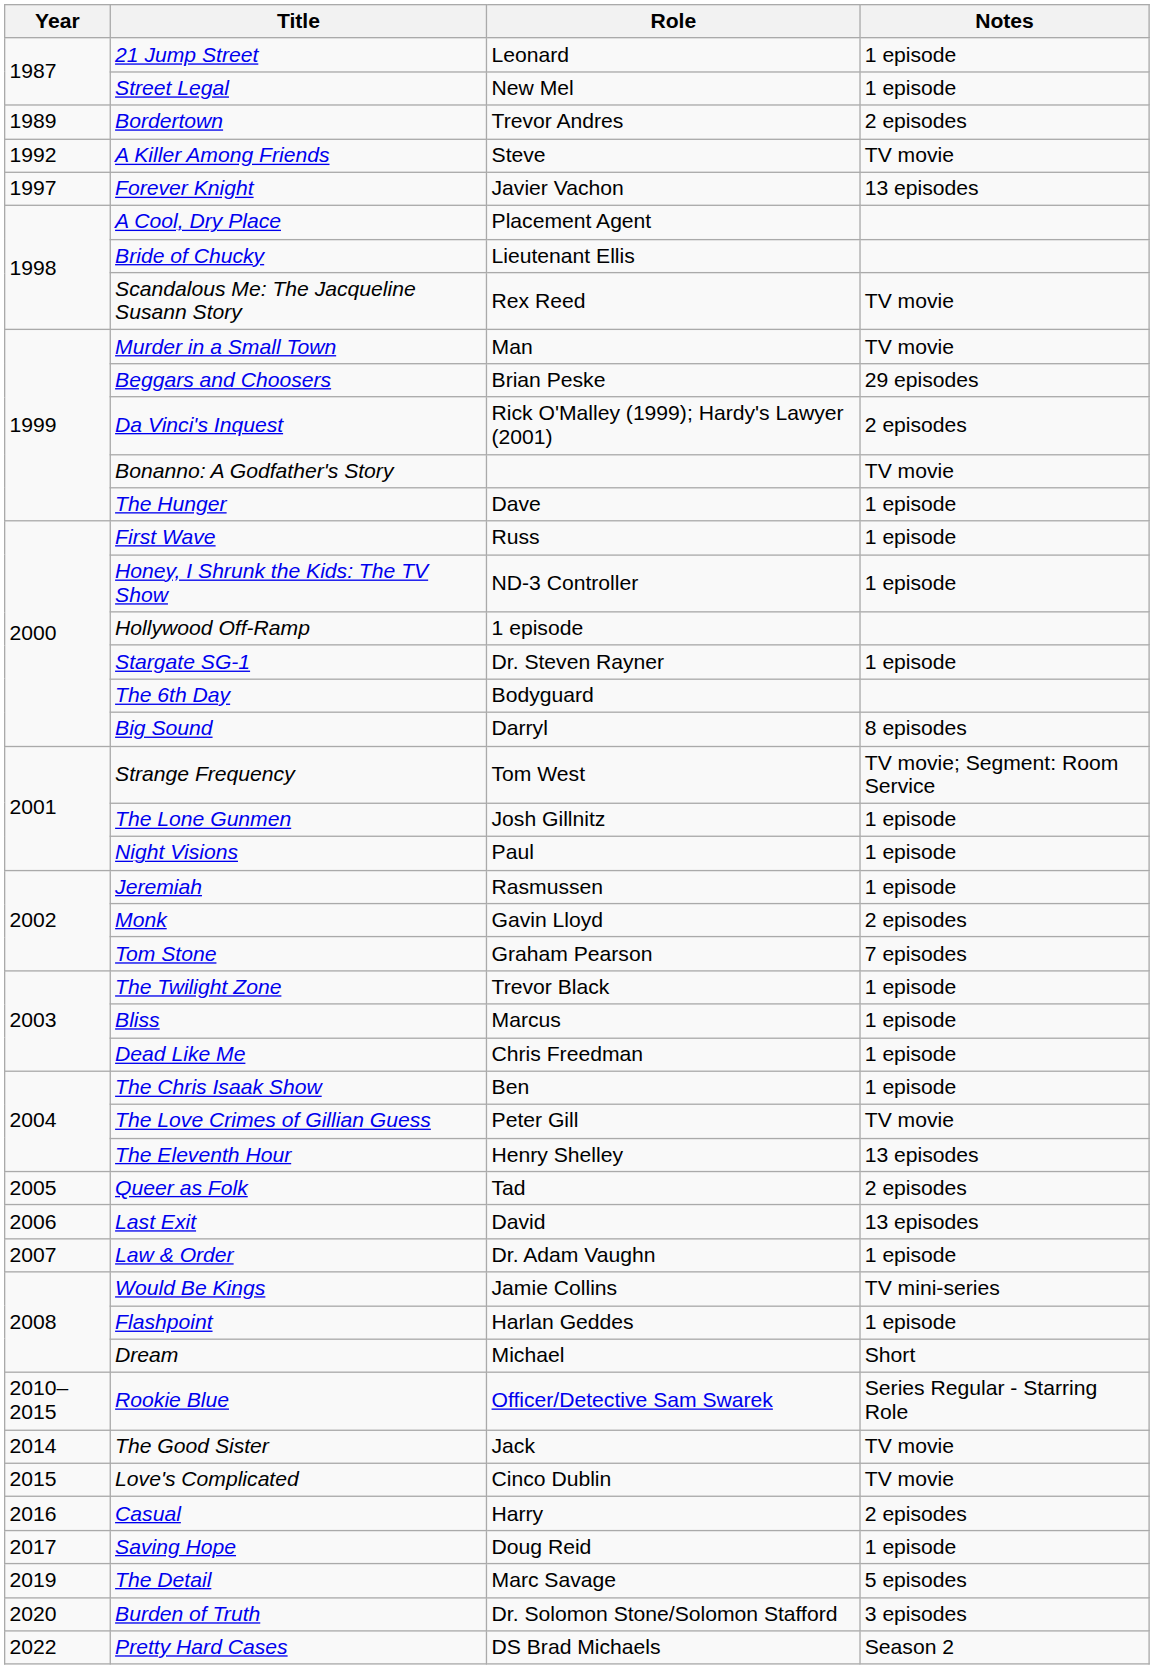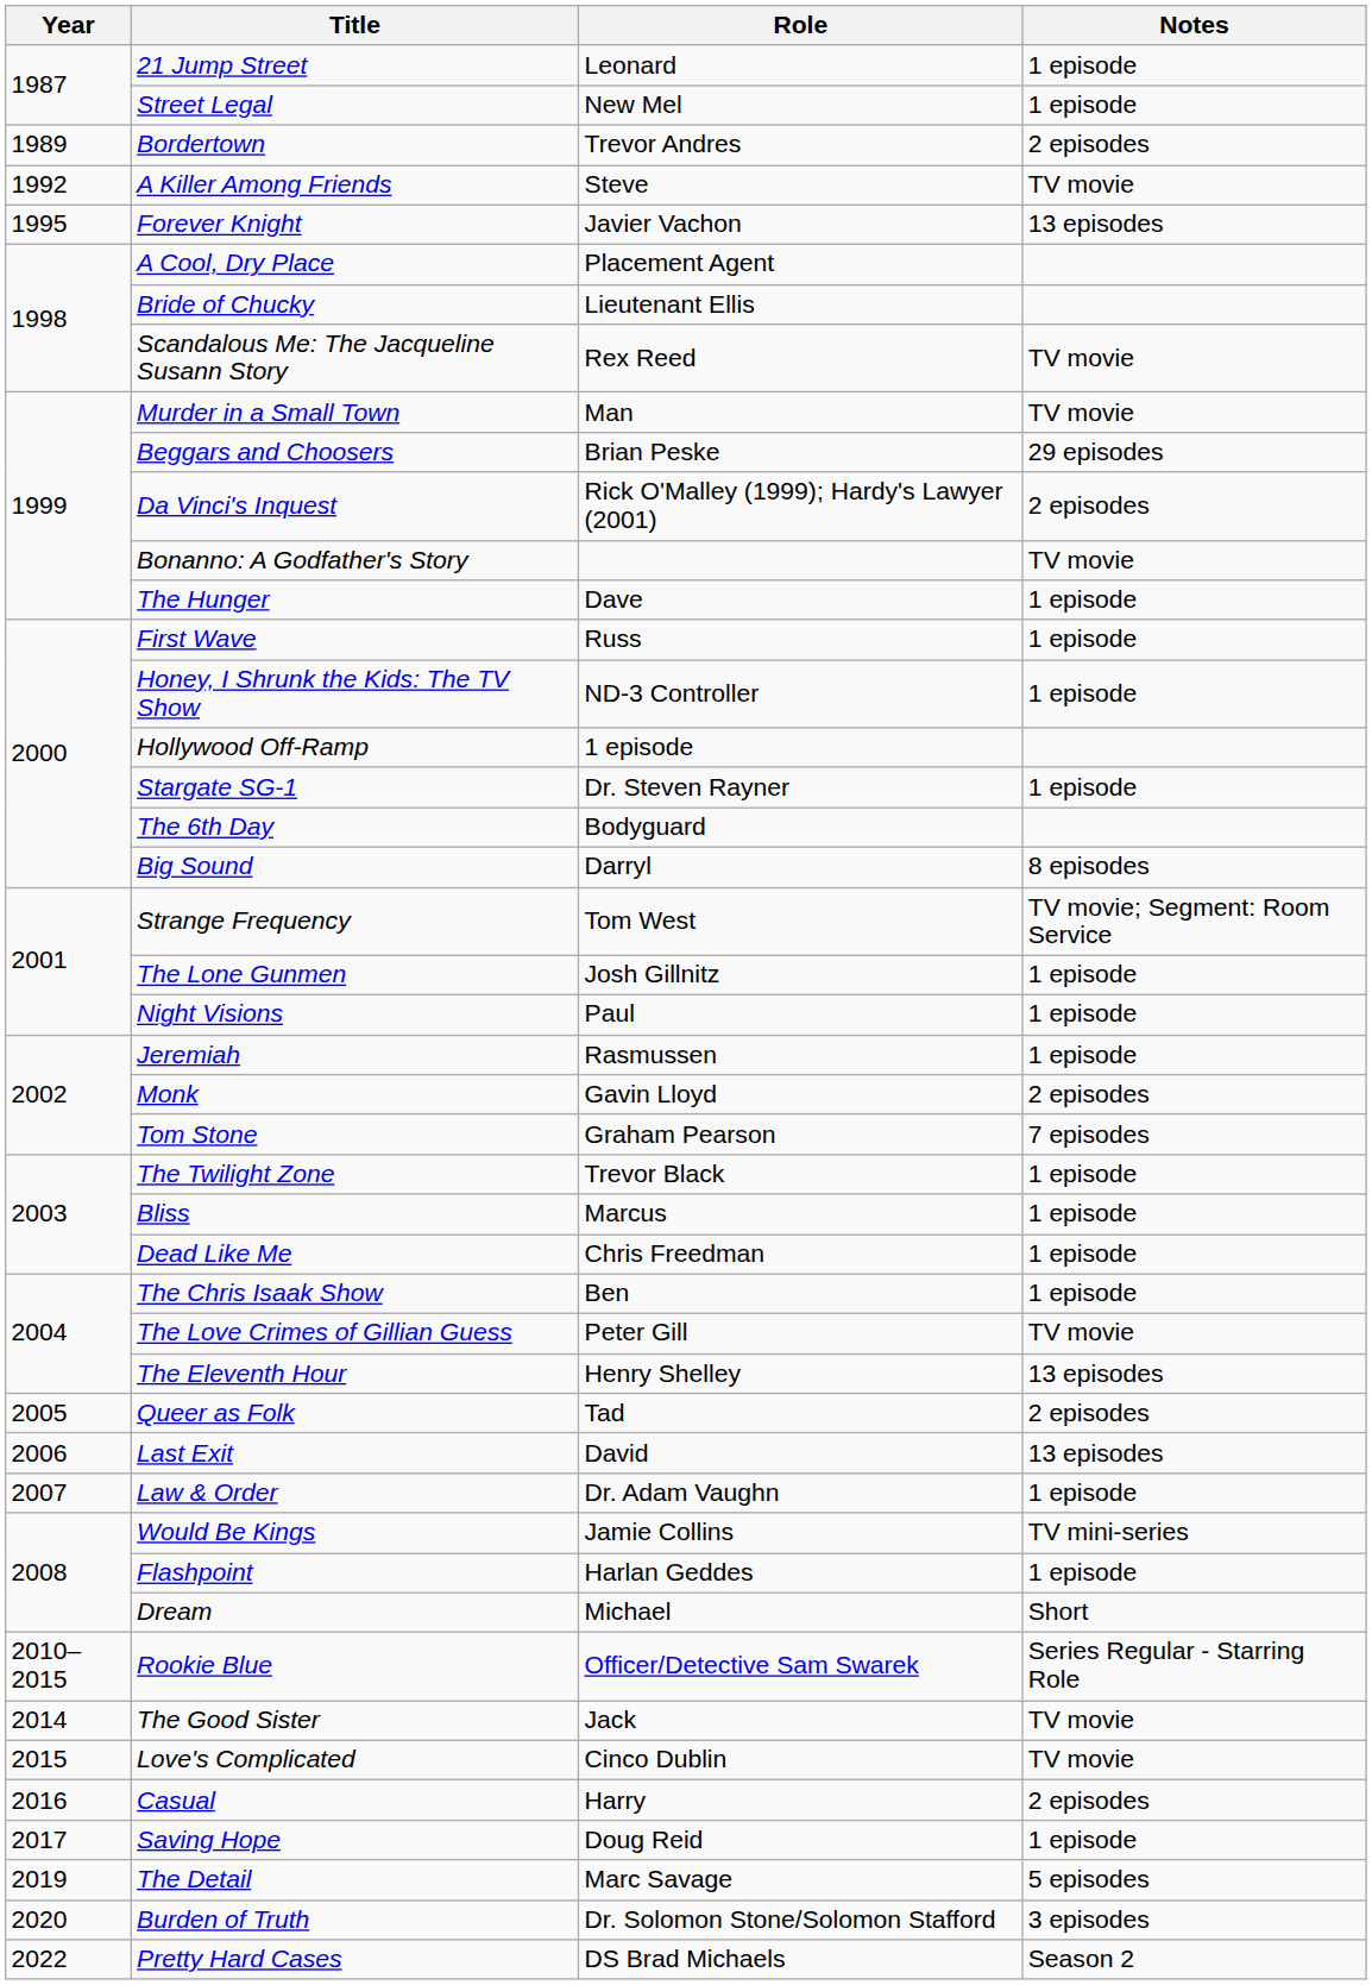 <table class="wikitable sortable">
 <tr>
 <th>Year</th>
 <th>Title</th>
 <th>Role</th>
 <th>Notes</th>
 </tr>
 <tr>
 <td rowspan=2>1987</td>
 <td><em><a href='#'>21 Jump Street</a></em></td>
 <td>Leonard</td>
 <td>1 episode</td>
 </tr>
 <tr>
 <td><em><a href='#'>Street Legal</a></em></td>
 <td>New Mel</td>
 <td>1 episode</td>
 </tr>
 <tr>
 <td>1989</td>
 <td><em><a href='#'>Bordertown</a></em></td>
 <td>Trevor Andres</td>
 <td>2 episodes</td>
 </tr>
 <tr>
 <td>1992</td>
 <td data-sort-value="Killer Among Friends, A"><em><a href='#'>A Killer Among Friends</a></em></td>
 <td>Steve</td>
 <td>TV movie</td>
 </tr>
 <tr>
-<td>1997</td>
+<td>1995</td>
 <td><em><a href='#'>Forever Knight</a></em></td>
 <td>Javier Vachon</td>
 <td>13 episodes</td>
 </tr>
 <tr>
 <td rowspan=3>1998</td>
 <td data-sort-value="Cool, Dry Place, A"><em><a href='#'>A Cool, Dry Place</a></em></td>
 <td>Placement Agent</td>
 <td></td>
 </tr>
 <tr>
 <td><em><a href='#'>Bride of Chucky</a></em></td>
 <td>Lieutenant Ellis</td>
 <td></td>
 </tr>
 <tr>
 <td><em>Scandalous Me: The Jacqueline Susann Story</em></td>
 <td>Rex Reed</td>
 <td>TV movie</td>
 </tr>
 <tr>
 <td rowspan=5>1999</td>
 <td><em><a href='#'>Murder in a Small Town</a></em></td>
 <td>Man</td>
 <td>TV movie</td>
 </tr>
 <tr>
 <td><em><a href='#'>Beggars and Choosers</a></em></td>
 <td>Brian Peske</td>
 <td>29 episodes</td>
 </tr>
 <tr>
 <td><em><a href='#'>Da Vinci's Inquest</a></em></td>
 <td>Rick O'Malley (1999); Hardy's Lawyer (2001)</td>
 <td>2 episodes</td>
 </tr>
 <tr>
 <td><em>Bonanno: A Godfather's Story</em></td>
 <td></td>
 <td>TV movie</td>
 </tr>
 <tr>
 <td data-sort-value="Hunger, The"><em><a href='#'>The Hunger</a></em></td>
 <td>Dave</td>
 <td>1 episode</td>
 </tr>
 <tr>
 <td rowspan=6>2000</td>
 <td><em><a href='#'>First Wave</a></em></td>
 <td>Russ</td>
 <td>1 episode</td>
 </tr>
 <tr>
 <td><em><a href='#'>Honey, I Shrunk the Kids: The TV Show</a></em></td>
 <td>ND-3 Controller</td>
 <td>1 episode</td>
 </tr>
 <tr>
 <td><em>Hollywood Off-Ramp</em></td>
 <td>1 episode</td>
 <td></td>
 </tr>
 <tr>
 <td><em><a href='#'>Stargate SG-1</a></em></td>
 <td>Dr. Steven Rayner</td>
 <td>1 episode</td>
 </tr>
 <tr>
 <td data-sort-value="6th Day, The"><em><a href='#'>The 6th Day</a></em></td>
 <td>Bodyguard</td>
 <td></td>
 </tr>
 <tr>
 <td><em><a href='#'>Big Sound</a></em></td>
 <td>Darryl</td>
 <td>8 episodes</td>
 </tr>
 <tr>
 <td rowspan=3>2001</td>
 <td><em>Strange Frequency</em></td>
 <td>Tom West</td>
 <td>TV movie; Segment: Room Service</td>
 </tr>
 <tr>
 <td data-sort-value="Lone Gunmen, The"><em><a href='#'>The Lone Gunmen</a></em></td>
 <td>Josh Gillnitz</td>
 <td>1 episode</td>
 </tr>
 <tr>
 <td><em><a href='#'>Night Visions</a></em></td>
 <td>Paul</td>
 <td>1 episode</td>
 </tr>
 <tr>
 <td rowspan=3>2002</td>
 <td><em><a href='#'>Jeremiah</a></em></td>
 <td>Rasmussen</td>
 <td>1 episode</td>
 </tr>
 <tr>
 <td><em><a href='#'>Monk</a></em></td>
 <td>Gavin Lloyd</td>
 <td>2 episodes</td>
 </tr>
 <tr>
 <td><em><a href='#'>Tom Stone</a></em></td>
 <td>Graham Pearson</td>
 <td>7 episodes</td>
 </tr>
 <tr>
 <td rowspan=3>2003</td>
 <td data-sort-value="Twilight Zone, The"><em><a href='#'>The Twilight Zone</a></em></td>
 <td>Trevor Black</td>
 <td>1 episode</td>
 </tr>
 <tr>
 <td><em><a href='#'>Bliss</a></em></td>
 <td>Marcus</td>
 <td>1 episode</td>
 </tr>
 <tr>
 <td><em><a href='#'>Dead Like Me</a></em></td>
 <td>Chris Freedman</td>
 <td>1 episode</td>
 </tr>
 <tr>
 <td rowspan=3>2004</td>
 <td data-sort-value="Chris Isaak Show, The"><em><a href='#'>The Chris Isaak Show</a></em></td>
 <td>Ben</td>
 <td>1 episode</td>
 </tr>
 <tr>
 <td data-sort-value="Love Crimes of Gillian Guess, The"><em><a href='#'>The Love Crimes of Gillian Guess</a></em></td>
 <td>Peter Gill</td>
 <td>TV movie</td>
 </tr>
 <tr>
 <td data-sort-value="Eleventh Hour, The"><em><a href='#'>The Eleventh Hour</a></em></td>
 <td>Henry Shelley</td>
 <td>13 episodes</td>
 </tr>
 <tr>
 <td>2005</td>
 <td><em><a href='#'>Queer as Folk</a></em></td>
 <td>Tad</td>
 <td>2 episodes</td>
 </tr>
 <tr>
 <td>2006</td>
 <td><em><a href='#'>Last Exit</a></em></td>
 <td>David</td>
 <td>13 episodes</td>
 </tr>
 <tr>
 <td>2007</td>
 <td><em><a href='#'>Law & Order</a></em></td>
 <td>Dr. Adam Vaughn</td>
 <td>1 episode</td>
 </tr>
 <tr>
 <td rowspan=3>2008</td>
 <td><em><a href='#'>Would Be Kings</a></em></td>
 <td>Jamie Collins</td>
 <td>TV mini-series</td>
 </tr>
 <tr>
 <td><em><a href='#'>Flashpoint</a></em></td>
 <td>Harlan Geddes</td>
 <td>1 episode</td>
 </tr>
 <tr>
 <td><em>Dream</em></td>
 <td>Michael</td>
 <td>Short</td>
 </tr>
 <tr>
 <td>2010–2015</td>
 <td><em><a href='#'>Rookie Blue</a></em></td>
 <td><a href='#'>Officer/Detective Sam Swarek</a></td>
 <td>Series Regular - Starring Role</td>
 </tr>
 <tr>
 <td>2014</td>
 <td data-sort-value="Good Sister, The"><em>The Good Sister</em></td>
 <td>Jack</td>
 <td>TV movie</td>
 </tr>
 <tr>
 <td>2015</td>
 <td><em>Love's Complicated</em></td>
 <td>Cinco Dublin</td>
 <td>TV movie</td>
 </tr>
 <tr>
 <td>2016</td>
 <td><em><a href='#'>Casual</a></em></td>
 <td>Harry</td>
 <td>2 episodes</td>
 </tr>
 <tr>
 <td>2017</td>
 <td><em><a href='#'>Saving Hope</a></em></td>
 <td>Doug Reid</td>
 <td>1 episode</td>
 </tr>
 <tr>
 <td>2019</td>
 <td data-sort-value="Detail, The"><em><a href='#'>The Detail</a></em></td>
 <td>Marc Savage</td>
 <td>5 episodes</td>
 </tr>
 <tr>
 <td>2020</td>
 <td><em><a href='#'>Burden of Truth</a></em></td>
 <td>Dr. Solomon Stone/Solomon Stafford</td>
 <td>3 episodes</td>
 </tr>
 <tr>
 <td>2022</td>
 <td><em><a href='#'>Pretty Hard Cases</a></em></td>
 <td>DS Brad Michaels</td>
 <td>Season 2</td>
 </tr>
 </table>
